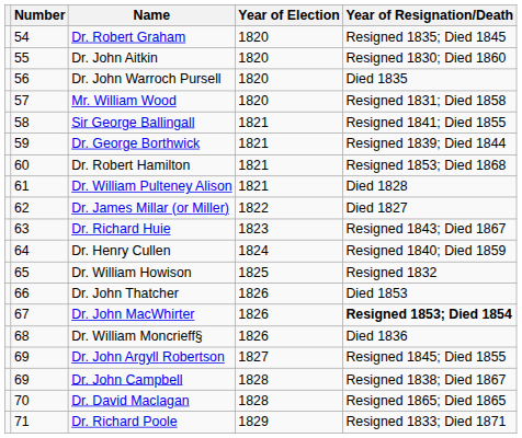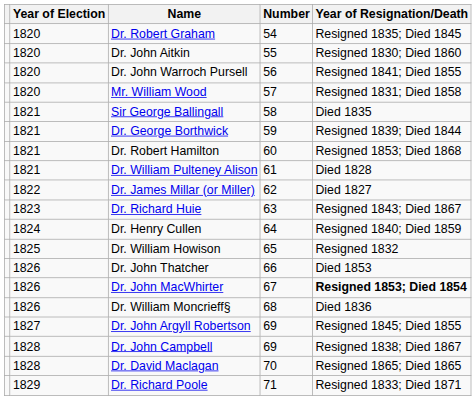 <table class="wikitable">
 <tr>
 <th></th>
+<th>Year of Election</th>
+<th>Name</th>
 <th>Number</th>
-<th>Name</th>
-<th>Year of Election</th>
 <th>Year of Resignation/Death</th>
 </tr>
 <tr>
 <td></td>
+<td>1820</td>
+<td><a href='#'>Dr. Robert Graham</a></td>
 <td>54</td>
-<td><a href='#'>Dr. Robert Graham</a></td>
-<td>1820</td>
 <td>Resigned 1835; Died 1845</td>
 </tr>
 <tr>
 <td></td>
+<td>1820</td>
+<td>Dr. John Aitkin</td>
 <td>55</td>
-<td>Dr. John Aitkin</td>
-<td>1820</td>
 <td>Resigned 1830; Died 1860</td>
 </tr>
 <tr>
 <td></td>
+<td>1820</td>
+<td>Dr. John Warroch Pursell</td>
 <td>56</td>
-<td>Dr. John Warroch Pursell</td>
+<td>Resigned 1841; Died 1855</td>
+</tr>
+<tr>
+<td></td>
 <td>1820</td>
+<td><a href='#'>Mr. William Wood</a></td>
+<td>57</td>
+<td>Resigned 1831; Died 1858</td>
+</tr>
+<tr>
+<td></td>
+<td>1821</td>
+<td><a href='#'>Sir George Ballingall</a></td>
+<td>58</td>
 <td>Died 1835</td>
 </tr>
 <tr>
 <td></td>
-<td>57</td>
-<td><a href='#'>Mr. William Wood</a></td>
-<td>1820</td>
-<td>Resigned 1831; Died 1858</td>
-</tr>
-<tr>
-<td></td>
-<td>58</td>
-<td><a href='#'>Sir George Ballingall</a></td>
 <td>1821</td>
-<td>Resigned 1841; Died 1855</td>
-</tr>
-<tr>
-<td></td>
+<td><a href='#'>Dr. George Borthwick</a></td>
 <td>59</td>
-<td><a href='#'>Dr. George Borthwick</a></td>
-<td>1821</td>
 <td>Resigned 1839; Died 1844</td>
 </tr>
 <tr>
 <td></td>
+<td>1821</td>
+<td>Dr. Robert Hamilton</td>
 <td>60</td>
-<td>Dr. Robert Hamilton</td>
-<td>1821</td>
 <td>Resigned 1853; Died 1868</td>
 </tr>
 <tr>
 <td></td>
+<td>1821</td>
+<td><a href='#'>Dr. William Pulteney Alison</a></td>
 <td>61</td>
-<td><a href='#'>Dr. William Pulteney Alison</a></td>
-<td>1821</td>
 <td>Died 1828</td>
 </tr>
 <tr>
 <td></td>
+<td>1822</td>
+<td><a href='#'>Dr. James Millar (or Miller)</a></td>
 <td>62</td>
-<td><a href='#'>Dr. James Millar (or Miller)</a></td>
-<td>1822</td>
 <td>Died 1827</td>
 </tr>
 <tr>
 <td></td>
+<td>1823</td>
+<td><a href='#'>Dr. Richard Huie</a></td>
 <td>63</td>
-<td><a href='#'>Dr. Richard Huie</a></td>
-<td>1823</td>
 <td>Resigned 1843; Died 1867</td>
 </tr>
 <tr>
 <td></td>
+<td>1824</td>
+<td>Dr. Henry Cullen</td>
 <td>64</td>
-<td>Dr. Henry Cullen</td>
-<td>1824</td>
 <td>Resigned 1840; Died 1859</td>
 </tr>
 <tr>
 <td></td>
+<td>1825</td>
+<td>Dr. William Howison</td>
 <td>65</td>
-<td>Dr. William Howison</td>
-<td>1825</td>
 <td>Resigned 1832</td>
 </tr>
 <tr>
 <td></td>
+<td>1826</td>
+<td>Dr. John Thatcher</td>
 <td>66</td>
-<td>Dr. John Thatcher</td>
-<td>1826</td>
 <td>Died 1853</td>
 </tr>
 <tr>
 <td></td>
+<td>1826</td>
+<td><a href='#'>Dr. John MacWhirter</a></td>
 <td>67</td>
-<td><a href='#'>Dr. John MacWhirter</a></td>
-<td>1826</td>
 <td><strong>Resigned 1853; Died 1854</strong></td>
 </tr>
 <tr>
 <td></td>
+<td>1826</td>
+<td>Dr. William Moncrieff§</td>
 <td>68</td>
-<td>Dr. William Moncrieff§</td>
-<td>1826</td>
 <td>Died 1836</td>
 </tr>
 <tr>
 <td></td>
+<td>1827</td>
+<td><a href='#'>Dr. John Argyll Robertson</a></td>
 <td>69</td>
-<td><a href='#'>Dr. John Argyll Robertson</a></td>
-<td>1827</td>
 <td>Resigned 1845; Died 1855</td>
 </tr>
 <tr>
 <td></td>
+<td>1828</td>
+<td><a href='#'>Dr. John Campbell</a></td>
 <td>69</td>
-<td><a href='#'>Dr. John Campbell</a></td>
-<td>1828</td>
 <td>Resigned 1838; Died 1867</td>
 </tr>
 <tr>
 <td></td>
+<td>1828</td>
+<td><a href='#'>Dr. David Maclagan</a></td>
 <td>70</td>
-<td><a href='#'>Dr. David Maclagan</a></td>
-<td>1828</td>
 <td>Resigned 1865; Died 1865</td>
 </tr>
 <tr>
 <td></td>
+<td>1829</td>
+<td><a href='#'>Dr. Richard Poole</a></td>
 <td>71</td>
-<td><a href='#'>Dr. Richard Poole</a></td>
-<td>1829</td>
 <td>Resigned 1833; Died 1871</td>
 </tr>
 </table>
